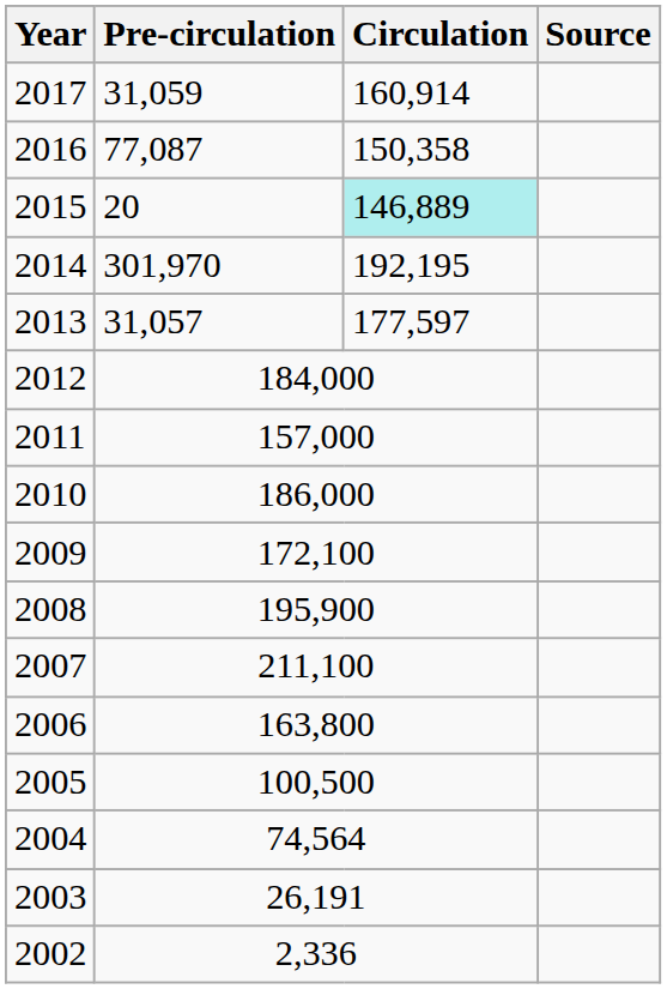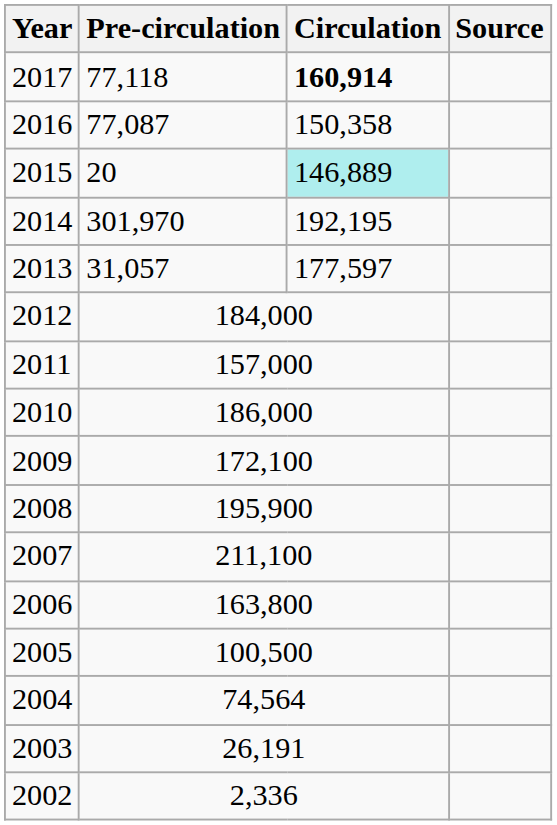 <table class="wikitable">
 <tr>
 <th>Year</th>
 <th>Pre-circulation</th>
 <th>Circulation</th>
 <th>Source</th>
 </tr>
 <tr>
 <td>2017</td>
-<td>31,059</td>
-<td>160,914</td>
+<td>77,118</td>
+<td><strong>160,914</strong></td>
 <td></td>
 </tr>
 <tr>
 <td>2016</td>
 <td>77,087</td>
 <td>150,358</td>
 <td></td>
 </tr>
 <tr>
 <td>2015</td>
 <td>20</td>
 <td style="background: paleturquoise;">146,889</td>
 <td></td>
 </tr>
 <tr>
 <td>2014</td>
 <td>301,970</td>
 <td>192,195</td>
 <td></td>
 </tr>
 <tr>
 <td>2013</td>
 <td>31,057</td>
 <td>177,597</td>
 <td></td>
 </tr>
 <tr>
 <td>2012</td>
 <td colspan=2 align="center">184,000</td>
 <td></td>
 </tr>
 <tr>
 <td>2011</td>
 <td colspan=2 align="center">157,000</td>
 <td></td>
 </tr>
 <tr>
 <td>2010</td>
 <td colspan=2 align="center">186,000</td>
 <td></td>
 </tr>
 <tr>
 <td>2009</td>
 <td colspan=2 align="center">172,100</td>
 <td></td>
 </tr>
 <tr>
 <td>2008</td>
 <td colspan=2 align="center">195,900</td>
 <td></td>
 </tr>
 <tr>
 <td>2007</td>
 <td colspan=2 align="center">211,100</td>
 <td></td>
 </tr>
 <tr>
 <td>2006</td>
 <td colspan=2 align="center">163,800</td>
 <td></td>
 </tr>
 <tr>
 <td>2005</td>
 <td colspan=2 align="center">100,500</td>
 <td></td>
 </tr>
 <tr>
 <td>2004</td>
 <td colspan=2 align="center">74,564</td>
 <td></td>
 </tr>
 <tr>
 <td>2003</td>
 <td colspan=2 align="center">26,191</td>
 <td></td>
 </tr>
 <tr>
 <td>2002</td>
 <td colspan=2 align="center">2,336</td>
 <td></td>
 </tr>
 </table>
